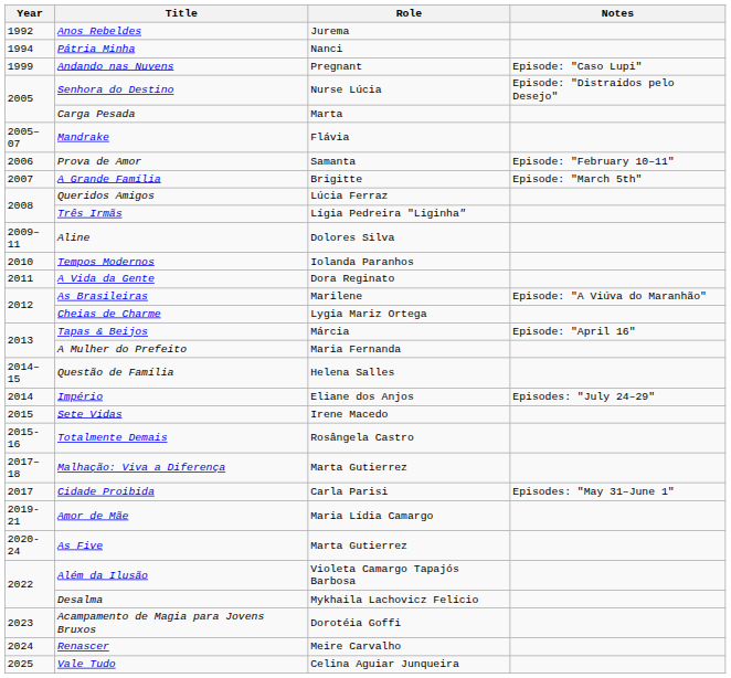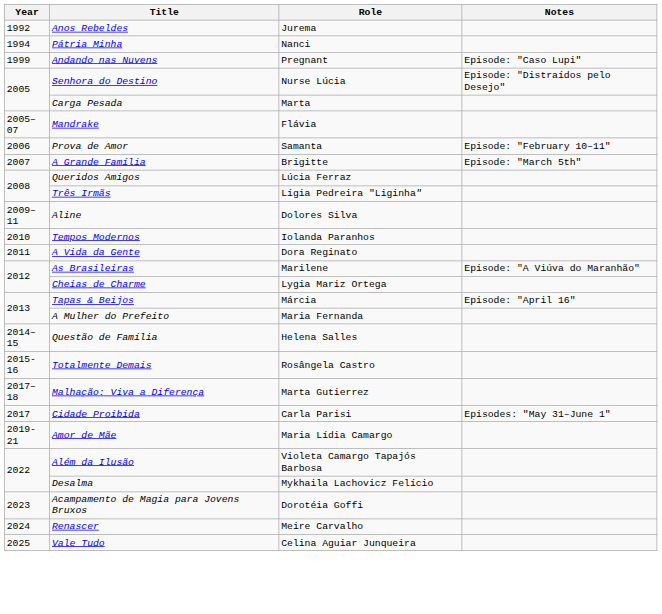 <table class="wikitable">
 <tr>
 <th>Year</th>
 <th>Title</th>
 <th>Role</th>
 <th>Notes</th>
 </tr>
 <tr>
 <td>1992</td>
 <td><em><a href='#'>Anos Rebeldes</a></em></td>
 <td>Jurema</td>
 <td></td>
 </tr>
 <tr>
 <td>1994</td>
 <td><em><a href='#'>Pátria Minha</a></em></td>
 <td>Nanci</td>
 <td></td>
 </tr>
 <tr>
 <td>1999</td>
 <td><em><a href='#'>Andando nas Nuvens</a></em></td>
 <td>Pregnant</td>
 <td>Episode: "Caso Lupi"</td>
 </tr>
 <tr>
 <td rowspan="2">2005</td>
 <td><em><a href='#'>Senhora do Destino</a></em></td>
 <td>Nurse Lúcia</td>
 <td>Episode: "Distraídos pelo Desejo"</td>
 </tr>
 <tr>
 <td><em>Carga Pesada</em></td>
 <td>Marta</td>
 <td></td>
 </tr>
 <tr>
 <td>2005–07</td>
 <td><em><a href='#'>Mandrake</a></em></td>
 <td>Flávia</td>
 <td></td>
 </tr>
 <tr>
 <td>2006</td>
 <td><em>Prova de Amor</em></td>
 <td>Samanta</td>
 <td>Episode: "February 10–11"</td>
 </tr>
 <tr>
 <td>2007</td>
 <td><em><a href='#'>A Grande Família</a></em></td>
 <td>Brigitte</td>
 <td>Episode: "March 5th"</td>
 </tr>
 <tr>
 <td rowspan="2">2008</td>
 <td><em>Queridos Amigos</em></td>
 <td>Lúcia Ferraz</td>
 <td></td>
 </tr>
 <tr>
 <td><em><a href='#'>Três Irmãs</a></em></td>
 <td>Lígia Pedreira "Liginha<em>"</em></td>
 <td></td>
 </tr>
 <tr>
 <td>2009–11</td>
 <td><em>Aline</em></td>
 <td>Dolores Silva</td>
 <td></td>
 </tr>
 <tr>
 <td>2010</td>
 <td><em><a href='#'>Tempos Modernos</a></em></td>
 <td>Iolanda Paranhos</td>
 <td></td>
 </tr>
 <tr>
 <td>2011</td>
 <td><em><a href='#'>A Vida da Gente</a></em></td>
 <td>Dora Reginato</td>
 <td></td>
 </tr>
 <tr>
 <td rowspan="2">2012</td>
 <td><em><a href='#'>As Brasileiras</a></em></td>
 <td>Marilene</td>
 <td>Episode: "A Viúva do Maranhão"</td>
 </tr>
 <tr>
 <td><em><a href='#'>Cheias de Charme</a></em></td>
 <td>Lygia Mariz Ortega</td>
 <td></td>
 </tr>
 <tr>
 <td rowspan="2">2013</td>
 <td><em><a href='#'>Tapas & Beijos</a></em></td>
 <td>Márcia</td>
 <td>Episode: "April 16"</td>
 </tr>
 <tr>
 <td><em>A Mulher do Prefeito</em></td>
 <td>Maria Fernanda</td>
 <td></td>
 </tr>
 <tr>
 <td>2014–15</td>
 <td><em>Questão de Família</em></td>
 <td>Helena Salles</td>
 <td></td>
 </tr>
 <tr>
-<td>2014</td>
-<td><em><a href='#'>Império</a></em></td>
-<td>Eliane dos Anjos</td>
-<td>Episodes: "July 24–29"</td>
-</tr>
-<tr>
-<td rowspan="1">2015</td>
-<td><em><a href='#'>Sete Vidas</a></em></td>
-<td>Irene Macedo</td>
-<td></td>
-</tr>
-<tr>
 <td>2015-16</td>
 <td><em><a href='#'>Totalmente Demais</a></em></td>
 <td>Rosângela Castro</td>
 <td></td>
 </tr>
 <tr>
 <td>2017–18</td>
 <td><em><a href='#'>Malhação: Viva a Diferença</a></em></td>
 <td>Marta Gutierrez</td>
 <td></td>
 </tr>
 <tr>
 <td>2017</td>
 <td><em><a href='#'>Cidade Proibida</a></em></td>
 <td>Carla Parisi</td>
 <td>Episodes: "May 31–June 1"</td>
 </tr>
 <tr>
 <td>2019-21</td>
 <td><em><a href='#'>Amor de Mãe</a></em></td>
 <td>Maria Lídia Camargo</td>
-<td></td>
-</tr>
-<tr>
-<td>2020-24</td>
-<td><em><a href='#'>As Five</a></em></td>
-<td>Marta Gutierrez</td>
 <td></td>
 </tr>
 <tr>
 <td rowspan="2">2022</td>
 <td><em><a href='#'>Além da Ilusão</a></em></td>
 <td>Violeta Camargo Tapajós Barbosa</td>
 <td></td>
 </tr>
 <tr>
 <td><em>Desalma</em></td>
 <td>Mykhaila Lachovicz Felício </td>
 <td></td>
 </tr>
 <tr>
 <td>2023</td>
 <td><em>Acampamento de Magia para Jovens Bruxos</em></td>
 <td>Dorotéia Goffi</td>
 <td></td>
 </tr>
 <tr>
 <td>2024</td>
 <td><em><a href='#'>Renascer</a></em></td>
 <td>Meire Carvalho</td>
 <td></td>
 </tr>
 <tr>
 <td>2025</td>
 <td><em><a href='#'>Vale Tudo</a></em></td>
 <td>Celina Aguiar Junqueira</td>
 <td></td>
 </tr>
 </table>
